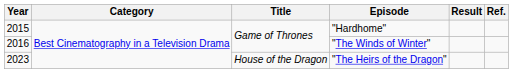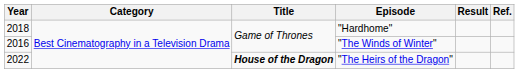 <table class="wikitable">
 <tr>
 <th>Year</th>
 <th>Category</th>
 <th>Title</th>
 <th>Episode</th>
 <th>Result</th>
 <th>Ref.</th>
 </tr>
 <tr>
-<td>2015</td>
+<td>2018</td>
 <td rowspan=3><a href='#'>Best Cinematography in a Television Drama</a></td>
 <td rowspan=2><em>Game of Thrones</em></td>
 <td>"Hardhome"</td>
 <td></td>
 <td align=center></td>
 </tr>
 <tr>
 <td>2016</td>
 <td>"<a href='#'>The Winds of Winter</a>"</td>
 <td></td>
 <td align=center></td>
 </tr>
 <tr>
-<td>2023</td>
-<td><em>House of the Dragon</em></td>
+<td>2022</td>
+<td><strong><em>House of the Dragon</em></strong></td>
 <td>"<a href='#'>The Heirs of the Dragon</a>"</td>
 <td></td>
 <td></td>
 </tr>
 </table>
